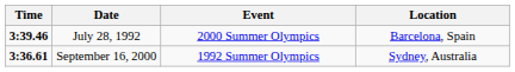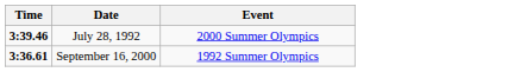 <table class="wikitable" style="font-size: 95%; text-align:center">
 <tr>
 <th width=50>Time</th>
 <th width=125>Date</th>
 <th width=230>Event</th>
-<th width=180>Location</th>
 </tr>
 <tr>
 <td><strong>3:39.46</strong></td>
 <td>July 28, 1992</td>
 <td><a href='#'>2000 Summer Olympics</a></td>
-<td><a href='#'>Barcelona</a>, Spain</td>
 </tr>
 <tr>
 <td><strong>3:36.61</strong></td>
 <td>September 16, 2000</td>
 <td><a href='#'>1992 Summer Olympics</a></td>
-<td><a href='#'>Sydney</a>, Australia</td>
 </tr>
 </table>
